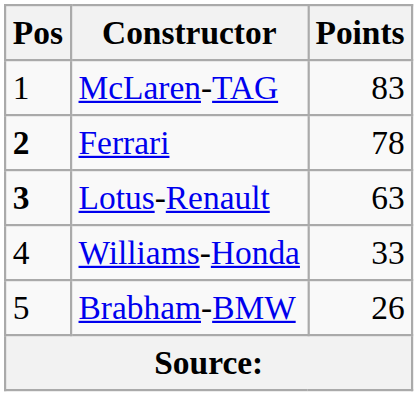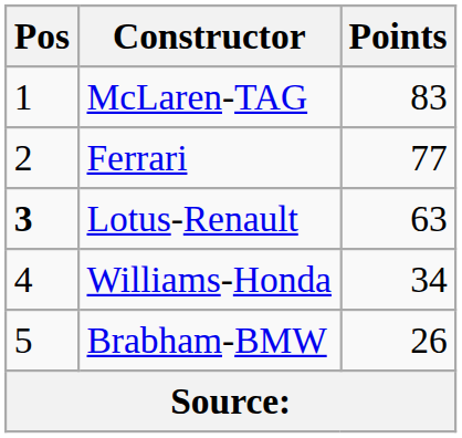 <table class="wikitable" style="font-size: 95%;">
 <tr>
 <th>Pos</th>
 <th>Constructor</th>
 <th>Points</th>
 </tr>
 <tr>
 <td>1</td>
 <td> <a href='#'>McLaren</a>-<a href='#'>TAG</a></td>
 <td align="right">83</td>
 </tr>
 <tr>
-<td><strong>2</strong></td>
+<td>2</td>
 <td> <a href='#'>Ferrari</a></td>
-<td align="right">78</td>
+<td align="right">77</td>
 </tr>
 <tr>
 <td><strong>3</strong></td>
 <td> <a href='#'>Lotus</a>-<a href='#'>Renault</a></td>
 <td align="right">63</td>
 </tr>
 <tr>
 <td>4</td>
 <td> <a href='#'>Williams</a>-<a href='#'>Honda</a></td>
-<td align="right">33</td>
+<td align="right">34</td>
 </tr>
 <tr>
 <td>5</td>
 <td> <a href='#'>Brabham</a>-<a href='#'>BMW</a></td>
 <td align="right">26</td>
 </tr>
 <tr>
 <th colspan=4>Source: </th>
 </tr>
 </table>
